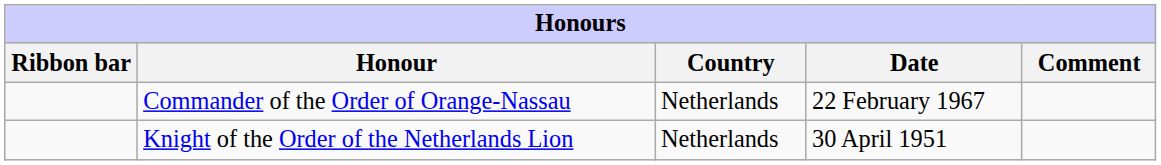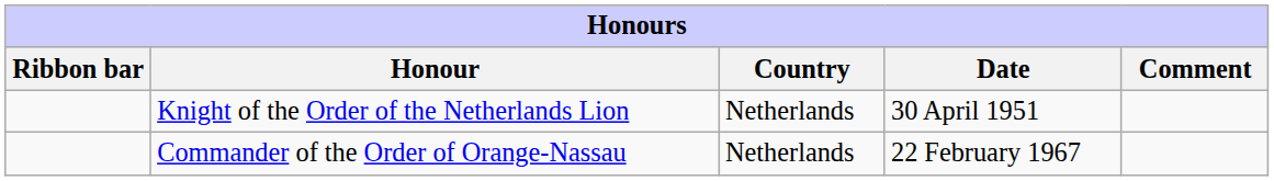 <table class="wikitable" style="width:60%;">
 <tr style="background:#ccf; text-align:center;">
 <td colspan=5><strong>Honours</strong></td>
 </tr>
 <tr>
 <th style="width:80px;">Ribbon bar</th>
 <th>Honour</th>
 <th>Country</th>
 <th>Date</th>
 <th>Comment</th>
 </tr>
 <tr>
 <td></td>
+<td><a href='#'>Knight</a> of the <a href='#'>Order of the Netherlands Lion</a></td>
+<td>Netherlands</td>
+<td>30 April 1951</td>
+<td></td>
+</tr>
+<tr>
+<td></td>
 <td><a href='#'>Commander</a> of the <a href='#'>Order of Orange-Nassau</a></td>
 <td>Netherlands</td>
 <td>22 February 1967</td>
 <td></td>
 </tr>
-<tr>
-<td></td>
-<td><a href='#'>Knight</a> of the <a href='#'>Order of the Netherlands Lion</a></td>
-<td>Netherlands</td>
-<td>30 April 1951</td>
-<td></td>
-</tr>
 </table>
